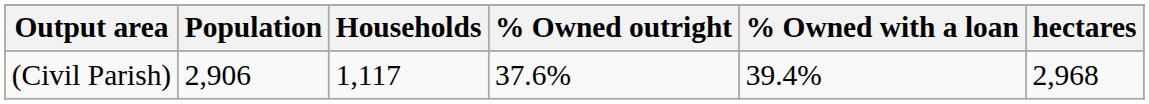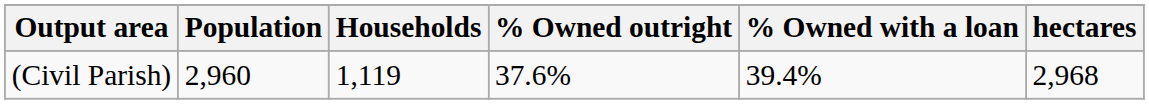 <table class="wikitable">
 <tr>
 </tr>
 <tr>
 <th>Output area</th>
 <th>Population</th>
 <th>Households</th>
 <th>% Owned outright</th>
 <th>% Owned with a loan</th>
 <th>hectares</th>
 </tr>
 <tr>
 <td>(Civil Parish)</td>
-<td>2,906</td>
-<td>1,117</td>
+<td>2,960</td>
+<td>1,119</td>
 <td>37.6%</td>
 <td>39.4%</td>
 <td>2,968</td>
 </tr>
 </table>
